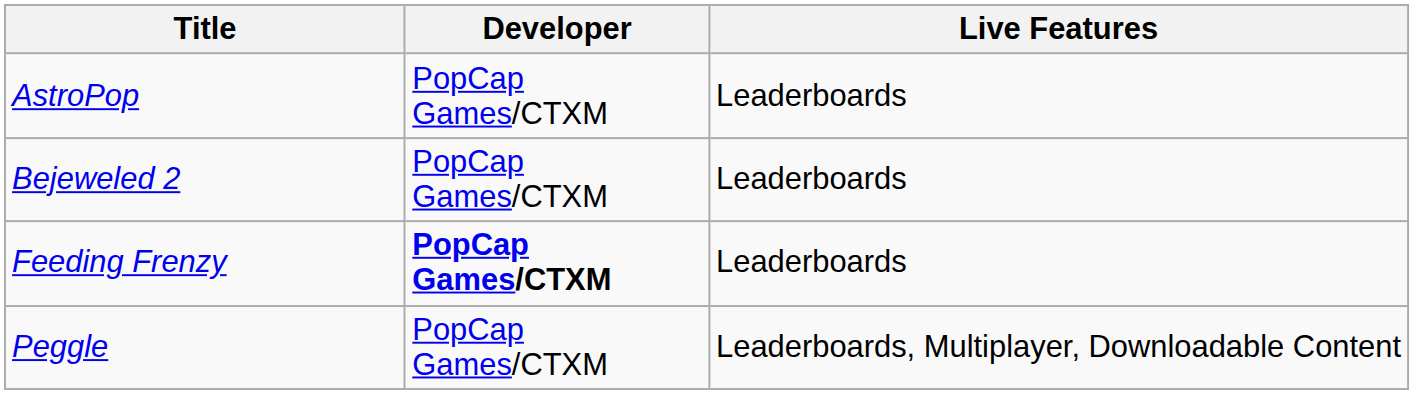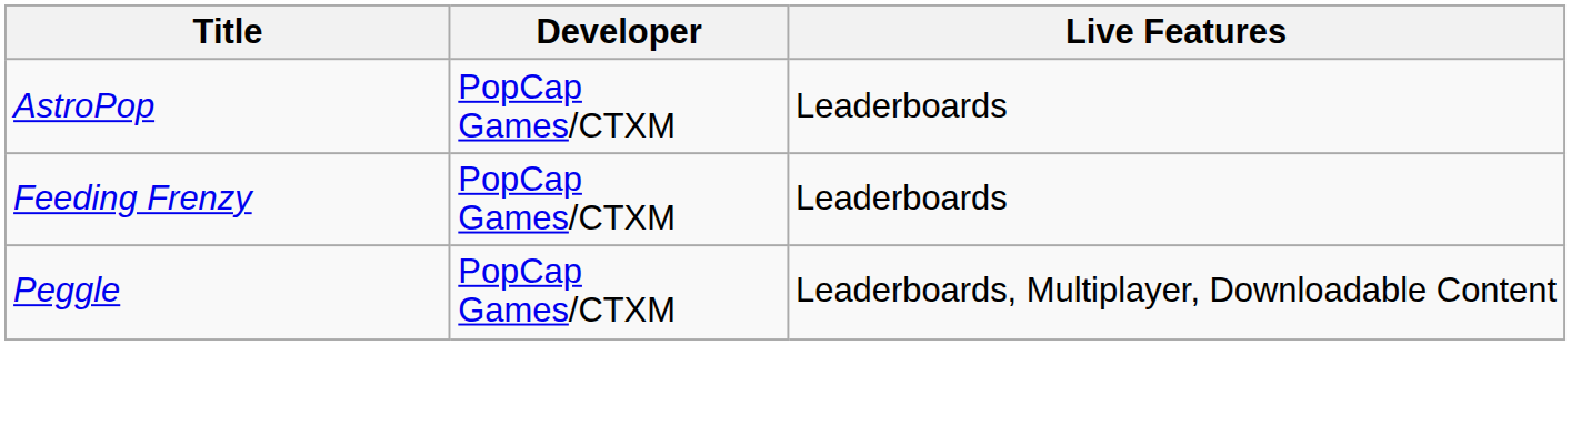 <table class="wikitable">
 <tr>
 <th width="200">Title</th>
 <th width="150">Developer</th>
 <th>Live Features</th>
 </tr>
 <tr>
 <td><em><a href='#'>AstroPop</a></em></td>
 <td><a href='#'>PopCap Games</a>/CTXM</td>
 <td>Leaderboards</td>
 </tr>
 <tr>
-<td><em><a href='#'>Bejeweled 2</a></em></td>
+<td><em><a href='#'>Feeding Frenzy</a></em></td>
 <td><a href='#'>PopCap Games</a>/CTXM</td>
-<td>Leaderboards</td>
-</tr>
-<tr>
-<td><em><a href='#'>Feeding Frenzy</a></em></td>
-<td><strong><a href='#'>PopCap Games</a>/CTXM</strong></td>
 <td>Leaderboards</td>
 </tr>
 <tr>
 <td><em><a href='#'>Peggle</a></em></td>
 <td><a href='#'>PopCap Games</a>/CTXM</td>
 <td>Leaderboards, Multiplayer, Downloadable Content</td>
 </tr>
 </table>
